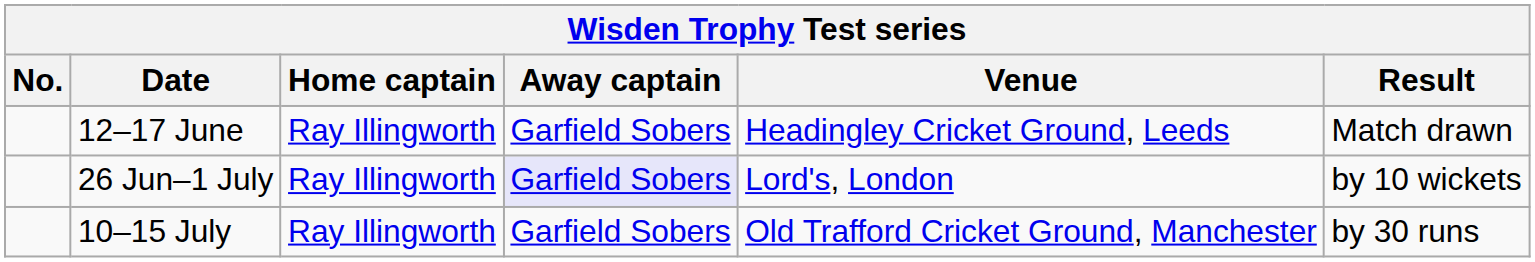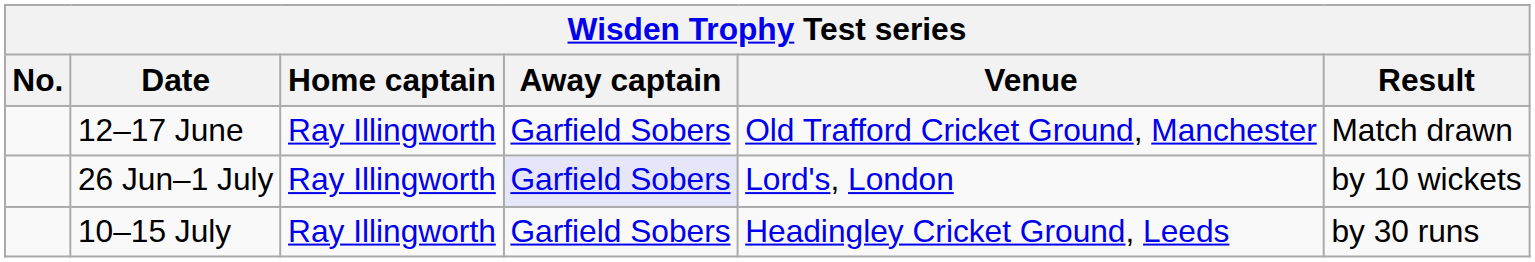 <table class="wikitable">
 <tr>
 <th colspan="9"><a href='#'>Wisden Trophy</a> Test series</th>
 </tr>
 <tr>
 <th>No.</th>
 <th>Date</th>
 <th>Home captain</th>
 <th>Away captain</th>
 <th>Venue</th>
 <th>Result</th>
 </tr>
 <tr>
 <td></td>
 <td>12–17 June</td>
 <td><a href='#'>Ray Illingworth</a></td>
 <td><a href='#'>Garfield Sobers</a></td>
-<td><a href='#'>Headingley Cricket Ground</a>, <a href='#'>Leeds</a></td>
+<td><a href='#'>Old Trafford Cricket Ground</a>, <a href='#'>Manchester</a></td>
 <td>Match drawn</td>
 </tr>
 <tr>
 <td></td>
 <td>26 Jun–1 July</td>
 <td><a href='#'>Ray Illingworth</a></td>
 <td style="background: lavender;"><a href='#'>Garfield Sobers</a></td>
 <td><a href='#'>Lord's</a>, <a href='#'>London</a></td>
 <td> by 10 wickets</td>
 </tr>
 <tr>
 <td></td>
 <td>10–15 July</td>
 <td><a href='#'>Ray Illingworth</a></td>
 <td><a href='#'>Garfield Sobers</a></td>
-<td><a href='#'>Old Trafford Cricket Ground</a>, <a href='#'>Manchester</a></td>
+<td><a href='#'>Headingley Cricket Ground</a>, <a href='#'>Leeds</a></td>
 <td> by 30 runs</td>
 </tr>
 </table>
